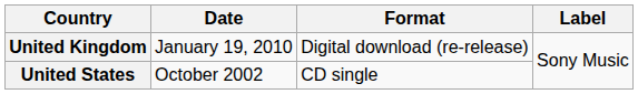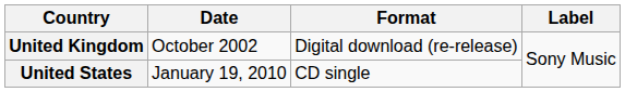 <table class="wikitable plainrowheaders">
 <tr>
 <th scope="col">Country</th>
 <th scope="col">Date</th>
 <th scope="col">Format</th>
 <th scope="col">Label</th>
 </tr>
 <tr>
 <th scope="row">United Kingdom</th>
-<td rowspan="">January 19, 2010</td>
+<td rowspan="">October 2002</td>
 <td rowspan="">Digital download (re-release)</td>
 <td rowspan="2">Sony Music</td>
 </tr>
 <tr>
 <th scope="row">United States</th>
-<td rowspan="">October 2002</td>
+<td rowspan="">January 19, 2010</td>
 <td rowspan="">CD single</td>
 </tr>
 <tr>
 </tr>
 </table>
